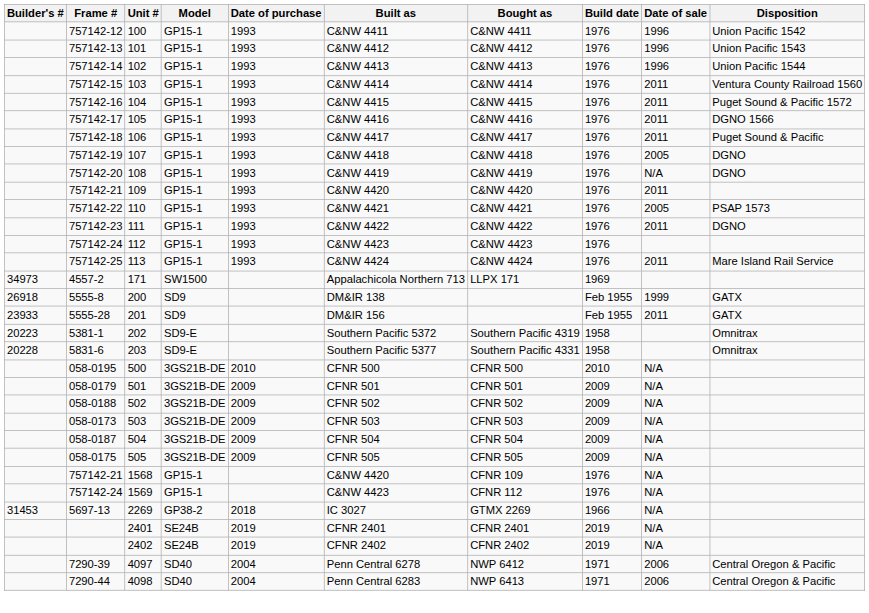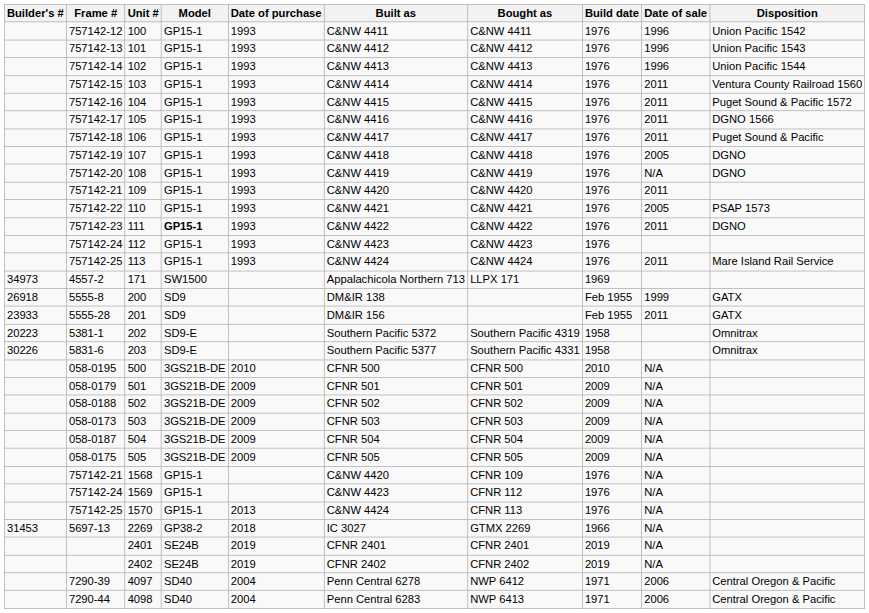 <table class="wikitable">
 <tr>
 <th>Builder's #</th>
 <th>Frame #</th>
 <th>Unit #</th>
 <th>Model</th>
 <th>Date of purchase</th>
 <th>Built as</th>
 <th>Bought as</th>
 <th>Build date</th>
 <th>Date of sale</th>
 <th>Disposition</th>
 </tr>
 <tr>
 <td></td>
 <td>757142-12</td>
 <td>100</td>
 <td>GP15-1</td>
 <td>1993</td>
 <td>C&NW 4411</td>
 <td>C&NW 4411</td>
 <td>1976</td>
 <td>1996</td>
 <td>Union Pacific 1542</td>
 </tr>
 <tr>
 <td></td>
 <td>757142-13</td>
 <td>101</td>
 <td>GP15-1</td>
 <td>1993</td>
 <td>C&NW 4412</td>
 <td>C&NW 4412</td>
 <td>1976</td>
 <td>1996</td>
 <td>Union Pacific 1543</td>
 </tr>
 <tr>
 <td></td>
 <td>757142-14</td>
 <td>102</td>
 <td>GP15-1</td>
 <td>1993</td>
 <td>C&NW 4413</td>
 <td>C&NW 4413</td>
 <td>1976</td>
 <td>1996</td>
 <td>Union Pacific 1544</td>
 </tr>
 <tr>
 <td></td>
 <td>757142-15</td>
 <td>103</td>
 <td>GP15-1</td>
 <td>1993</td>
 <td>C&NW 4414</td>
 <td>C&NW 4414</td>
 <td>1976</td>
 <td>2011</td>
 <td>Ventura County Railroad 1560</td>
 </tr>
 <tr>
 <td></td>
 <td>757142-16</td>
 <td>104</td>
 <td>GP15-1</td>
 <td>1993</td>
 <td>C&NW 4415</td>
 <td>C&NW 4415</td>
 <td>1976</td>
 <td>2011</td>
 <td>Puget Sound & Pacific 1572</td>
 </tr>
 <tr>
 <td></td>
 <td>757142-17</td>
 <td>105</td>
 <td>GP15-1</td>
 <td>1993</td>
 <td>C&NW 4416</td>
 <td>C&NW 4416</td>
 <td>1976</td>
 <td>2011</td>
 <td>DGNO 1566</td>
 </tr>
 <tr>
 <td></td>
 <td>757142-18</td>
 <td>106</td>
 <td>GP15-1</td>
 <td>1993</td>
 <td>C&NW 4417</td>
 <td>C&NW 4417</td>
 <td>1976</td>
 <td>2011</td>
 <td>Puget Sound & Pacific</td>
 </tr>
 <tr>
 <td></td>
 <td>757142-19</td>
 <td>107</td>
 <td>GP15-1</td>
 <td>1993</td>
 <td>C&NW 4418</td>
 <td>C&NW 4418</td>
 <td>1976</td>
 <td>2005</td>
 <td>DGNO</td>
 </tr>
 <tr>
 <td></td>
 <td>757142-20</td>
 <td>108</td>
 <td>GP15-1</td>
 <td>1993</td>
 <td>C&NW 4419</td>
 <td>C&NW 4419</td>
 <td>1976</td>
 <td>N/A</td>
 <td>DGNO</td>
 </tr>
 <tr>
 <td></td>
 <td>757142-21</td>
 <td>109</td>
 <td>GP15-1</td>
 <td>1993</td>
 <td>C&NW 4420</td>
 <td>C&NW 4420</td>
 <td>1976</td>
 <td>2011</td>
 <td></td>
 </tr>
 <tr>
 <td></td>
 <td>757142-22</td>
 <td>110</td>
 <td>GP15-1</td>
 <td>1993</td>
 <td>C&NW 4421</td>
 <td>C&NW 4421</td>
 <td>1976</td>
 <td>2005</td>
 <td>PSAP 1573</td>
 </tr>
 <tr>
 <td></td>
 <td>757142-23</td>
 <td>111</td>
-<td>GP15-1</td>
+<td><strong>GP15-1</strong></td>
 <td>1993</td>
 <td>C&NW 4422</td>
 <td>C&NW 4422</td>
 <td>1976</td>
 <td>2011</td>
 <td>DGNO</td>
 </tr>
 <tr>
 <td></td>
 <td>757142-24</td>
 <td>112</td>
 <td>GP15-1</td>
 <td>1993</td>
 <td>C&NW 4423</td>
 <td>C&NW 4423</td>
 <td>1976</td>
 <td></td>
 <td></td>
 </tr>
 <tr>
 <td></td>
 <td>757142-25</td>
 <td>113</td>
 <td>GP15-1</td>
 <td>1993</td>
 <td>C&NW 4424</td>
 <td>C&NW 4424</td>
 <td>1976</td>
 <td>2011</td>
 <td>Mare Island Rail Service</td>
 </tr>
 <tr>
 <td>34973</td>
 <td>4557-2</td>
 <td>171</td>
 <td>SW1500</td>
 <td></td>
 <td>Appalachicola Northern 713</td>
 <td>LLPX 171</td>
 <td>1969</td>
 <td></td>
 <td></td>
 </tr>
 <tr>
 <td>26918</td>
 <td>5555-8</td>
 <td>200</td>
 <td>SD9</td>
 <td></td>
 <td>DM&IR 138</td>
 <td></td>
 <td>Feb 1955</td>
 <td>1999</td>
 <td>GATX</td>
 </tr>
 <tr>
 <td>23933</td>
 <td>5555-28</td>
 <td>201</td>
 <td>SD9</td>
 <td></td>
 <td>DM&IR 156</td>
 <td></td>
 <td>Feb 1955</td>
 <td>2011</td>
 <td>GATX</td>
 </tr>
 <tr>
 <td>20223</td>
 <td>5381-1</td>
 <td>202</td>
 <td>SD9-E</td>
 <td></td>
 <td>Southern Pacific 5372</td>
 <td>Southern Pacific 4319</td>
 <td>1958</td>
 <td></td>
 <td>Omnitrax</td>
 </tr>
 <tr>
-<td>20228</td>
+<td>30226</td>
 <td>5831-6</td>
 <td>203</td>
 <td>SD9-E</td>
 <td></td>
 <td>Southern Pacific 5377</td>
 <td>Southern Pacific 4331</td>
 <td>1958</td>
 <td></td>
 <td>Omnitrax</td>
 </tr>
 <tr>
 <td></td>
 <td>058-0195</td>
 <td>500</td>
 <td>3GS21B-DE</td>
 <td>2010</td>
 <td>CFNR 500</td>
 <td>CFNR 500</td>
 <td>2010</td>
 <td>N/A</td>
 <td></td>
 </tr>
 <tr>
 <td></td>
 <td>058-0179</td>
 <td>501</td>
 <td>3GS21B-DE</td>
 <td>2009</td>
 <td>CFNR 501</td>
 <td>CFNR 501</td>
 <td>2009</td>
 <td>N/A</td>
 <td></td>
 </tr>
 <tr>
 <td></td>
 <td>058-0188</td>
 <td>502</td>
 <td>3GS21B-DE</td>
 <td>2009</td>
 <td>CFNR 502</td>
 <td>CFNR 502</td>
 <td>2009</td>
 <td>N/A</td>
 <td></td>
 </tr>
 <tr>
 <td></td>
 <td>058-0173</td>
 <td>503</td>
 <td>3GS21B-DE</td>
 <td>2009</td>
 <td>CFNR 503</td>
 <td>CFNR 503</td>
 <td>2009</td>
 <td>N/A</td>
 <td></td>
 </tr>
 <tr>
 <td></td>
 <td>058-0187</td>
 <td>504</td>
 <td>3GS21B-DE</td>
 <td>2009</td>
 <td>CFNR 504</td>
 <td>CFNR 504</td>
 <td>2009</td>
 <td>N/A</td>
 <td></td>
 </tr>
 <tr>
 <td></td>
 <td>058-0175</td>
 <td>505</td>
 <td>3GS21B-DE</td>
 <td>2009</td>
 <td>CFNR 505</td>
 <td>CFNR 505</td>
 <td>2009</td>
 <td>N/A</td>
 <td></td>
 </tr>
 <tr>
 <td></td>
 <td>757142-21</td>
 <td>1568</td>
 <td>GP15-1</td>
 <td></td>
 <td>C&NW 4420</td>
 <td>CFNR 109</td>
 <td>1976</td>
 <td>N/A</td>
 <td></td>
 </tr>
 <tr>
 <td></td>
 <td>757142-24</td>
 <td>1569</td>
 <td>GP15-1</td>
 <td></td>
 <td>C&NW 4423</td>
 <td>CFNR 112</td>
 <td>1976</td>
 <td>N/A</td>
 <td></td>
 </tr>
 <tr>
+<td></td>
+<td>757142-25</td>
+<td>1570</td>
+<td>GP15-1</td>
+<td>2013</td>
+<td>C&NW 4424</td>
+<td>CFNR 113</td>
+<td>1976</td>
+<td>N/A</td>
+<td></td>
+</tr>
+<tr>
 <td>31453</td>
 <td>5697-13</td>
 <td>2269</td>
 <td>GP38-2</td>
 <td>2018</td>
 <td>IC 3027</td>
 <td>GTMX 2269</td>
 <td>1966</td>
 <td>N/A</td>
 <td></td>
 </tr>
 <tr>
 <td></td>
 <td></td>
 <td>2401</td>
 <td>SE24B</td>
 <td>2019</td>
 <td>CFNR 2401</td>
 <td>CFNR 2401</td>
 <td>2019</td>
 <td>N/A</td>
 <td></td>
 </tr>
 <tr>
 <td></td>
 <td></td>
 <td>2402</td>
 <td>SE24B</td>
 <td>2019</td>
 <td>CFNR 2402</td>
 <td>CFNR 2402</td>
 <td>2019</td>
 <td>N/A</td>
 <td></td>
 </tr>
 <tr>
 <td></td>
 <td>7290-39</td>
 <td>4097</td>
 <td>SD40</td>
 <td>2004</td>
 <td>Penn Central 6278</td>
 <td>NWP 6412</td>
 <td>1971</td>
 <td>2006</td>
 <td>Central Oregon & Pacific</td>
 </tr>
 <tr>
 <td></td>
 <td>7290-44</td>
 <td>4098</td>
 <td>SD40</td>
 <td>2004</td>
 <td>Penn Central 6283</td>
 <td>NWP 6413</td>
 <td>1971</td>
 <td>2006</td>
 <td>Central Oregon & Pacific</td>
 </tr>
 </table>
